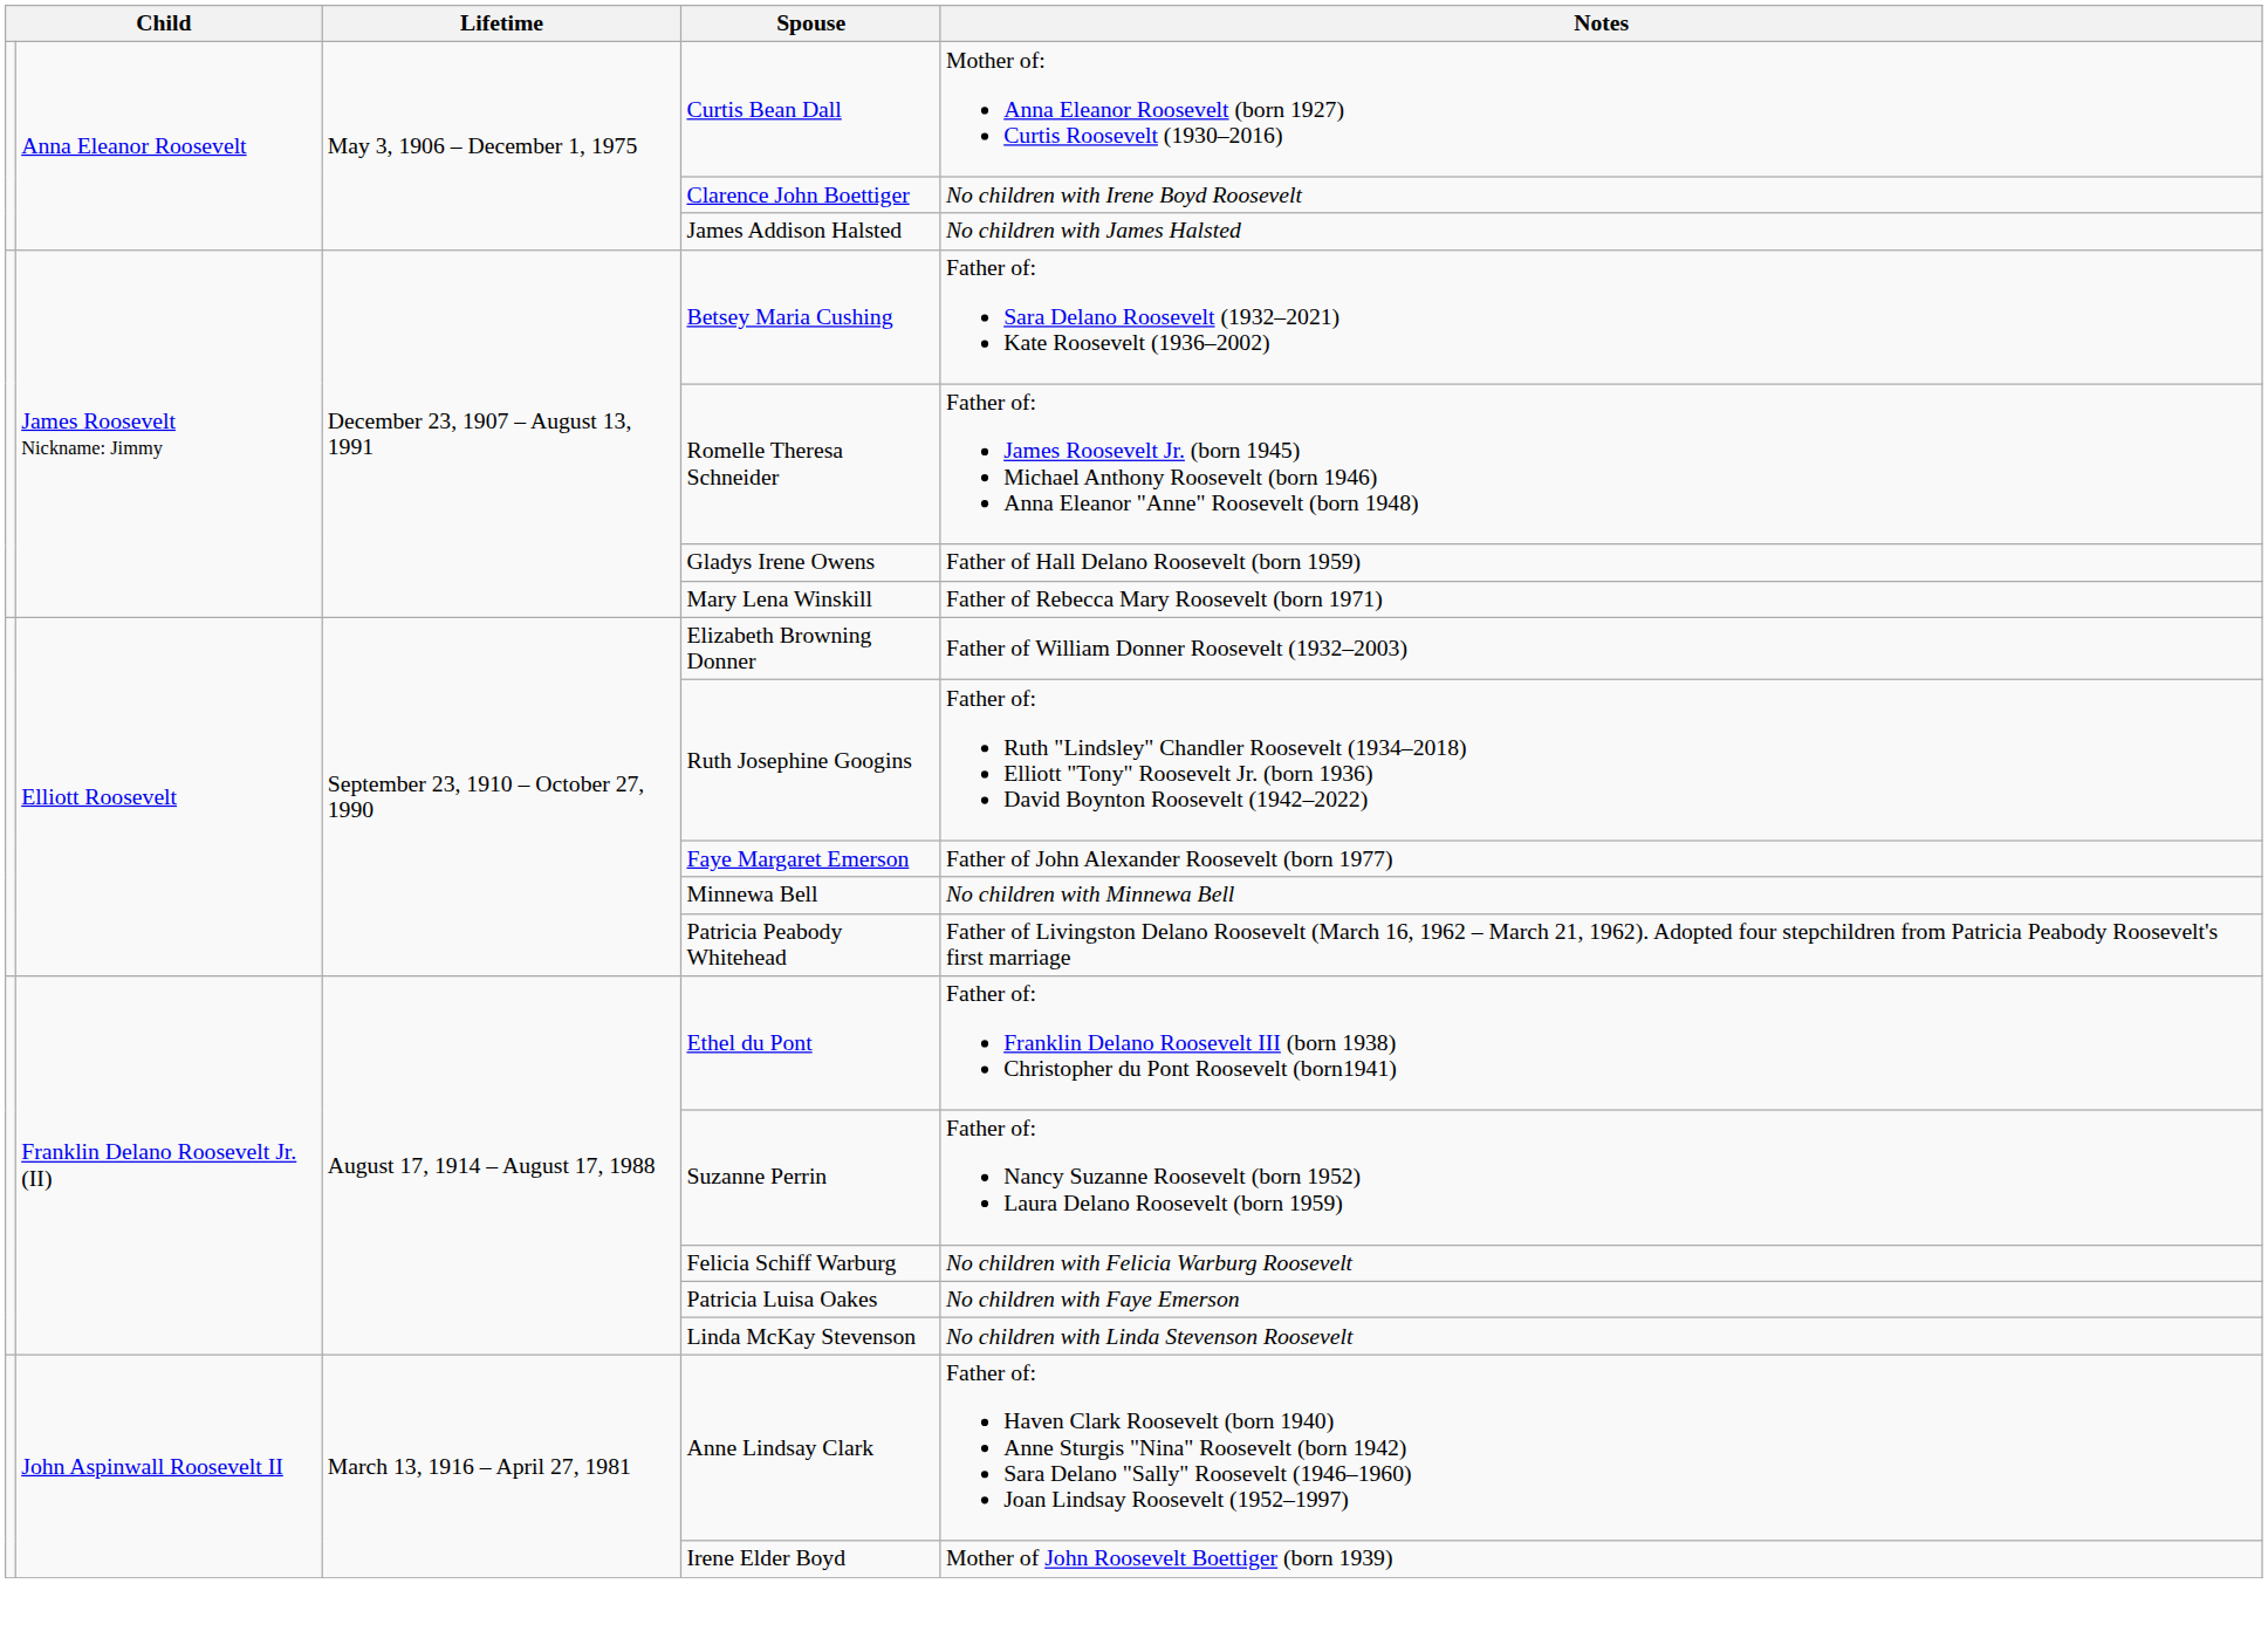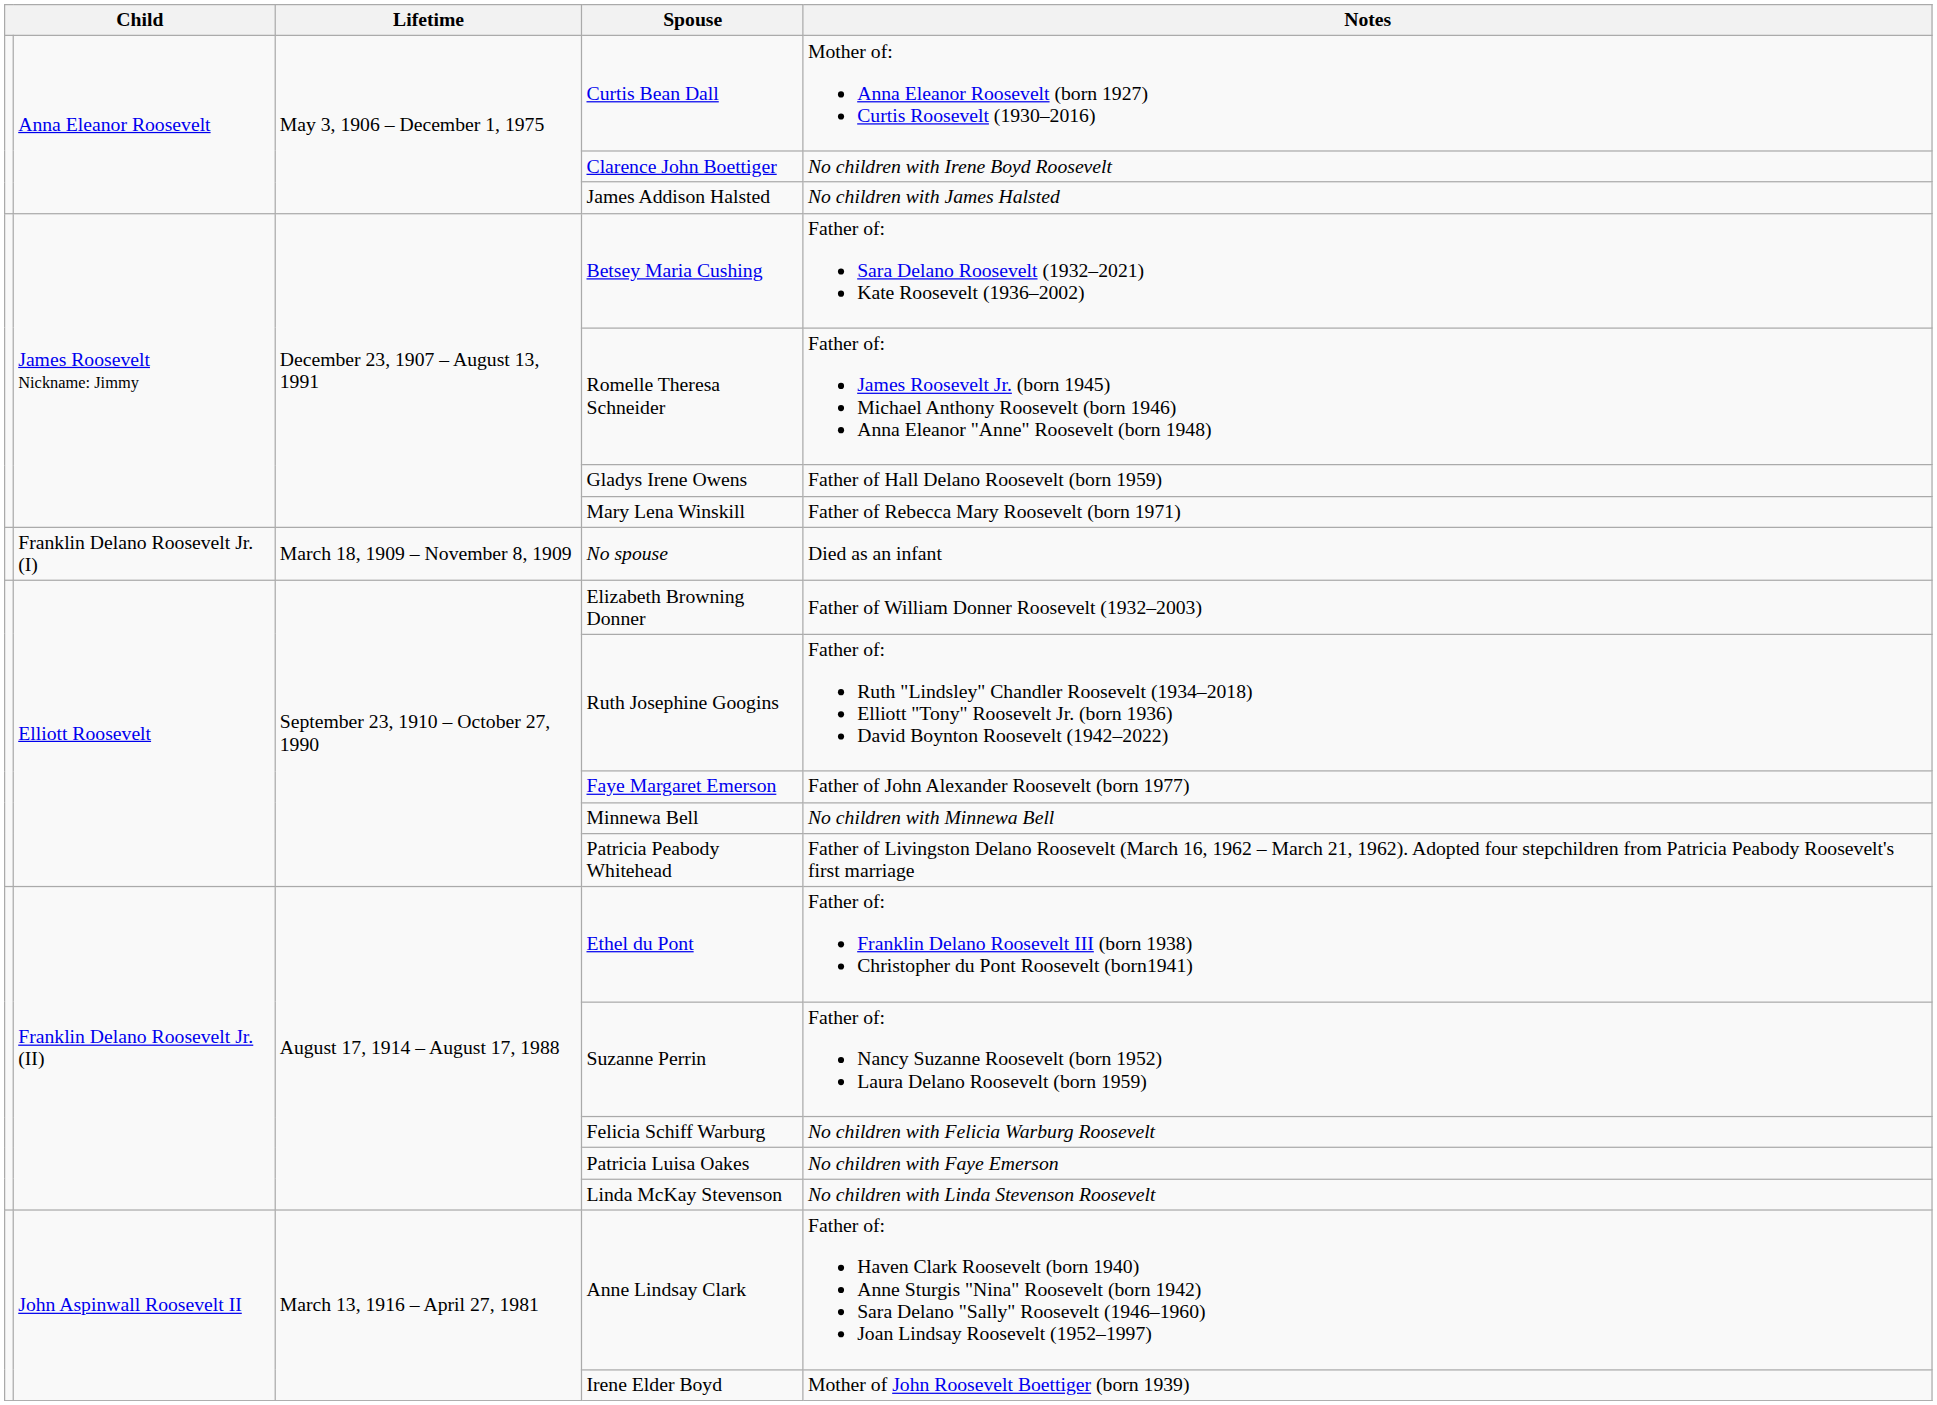 <table class="wikitable">
 <tr>
 <th colspan="2">Child</th>
 <th>Lifetime</th>
 <th>Spouse</th>
 <th>Notes</th>
 </tr>
 <tr>
 <td rowspan="3"></td>
 <td rowspan="3"><a href='#'>Anna Eleanor Roosevelt</a></td>
 <td rowspan="3">May 3, 1906 – December 1, 1975</td>
 <td><a href='#'>Curtis Bean Dall</a></td>
 <td>Mother of:<br><ul><li><a href='#'>Anna Eleanor Roosevelt</a> (born 1927)</li><li><a href='#'>Curtis Roosevelt</a> (1930–2016)</li></ul></td>
 </tr>
 <tr>
 <td><a href='#'>Clarence John Boettiger</a></td>
 <td><em>No children with Irene Boyd Roosevelt</em></td>
 </tr>
 <tr>
 <td>James Addison Halsted</td>
 <td><em>No children with James Halsted</em></td>
 </tr>
 <tr>
 <td rowspan="4"></td>
 <td rowspan="4"><a href='#'>James Roosevelt</a><br><small>Nickname: Jimmy</small></td>
 <td rowspan="4">December 23, 1907 – August 13, 1991</td>
 <td><a href='#'>Betsey Maria Cushing</a></td>
 <td>Father of:<br><ul><li><a href='#'>Sara Delano Roosevelt</a> (1932–2021)</li><li>Kate Roosevelt (1936–2002)</li></ul></td>
 </tr>
 <tr>
 <td>Romelle Theresa Schneider</td>
 <td>Father of:<br><ul><li><a href='#'>James Roosevelt Jr.</a> (born 1945)</li><li>Michael Anthony Roosevelt (born 1946)</li><li>Anna Eleanor "Anne" Roosevelt (born 1948) </li></ul></td>
 </tr>
 <tr>
 <td>Gladys Irene Owens</td>
 <td>Father of Hall Delano Roosevelt (born 1959)</td>
 </tr>
 <tr>
 <td>Mary Lena Winskill</td>
 <td>Father of Rebecca Mary Roosevelt (born 1971)</td>
+</tr>
+<tr>
+<td></td>
+<td>Franklin Delano Roosevelt Jr. (I)</td>
+<td>March 18, 1909 – November 8, 1909</td>
+<td><em>No spouse</em></td>
+<td>Died as an infant</td>
 </tr>
 <tr>
 <td rowspan="5"></td>
 <td rowspan="5"><a href='#'>Elliott Roosevelt</a></td>
 <td rowspan="5">September 23, 1910 – October 27, 1990</td>
 <td>Elizabeth Browning Donner</td>
 <td>Father of William Donner Roosevelt (1932–2003)</td>
 </tr>
 <tr>
 <td>Ruth Josephine Googins</td>
 <td>Father of:<br><ul><li>Ruth "Lindsley" Chandler Roosevelt (1934–2018)</li><li>Elliott "Tony" Roosevelt Jr. (born 1936)</li><li>David Boynton Roosevelt (1942–2022)</li></ul></td>
 </tr>
 <tr>
 <td><a href='#'>Faye Margaret Emerson</a></td>
 <td>Father of John Alexander Roosevelt (born 1977)</td>
 </tr>
 <tr>
 <td>Minnewa Bell</td>
 <td><em>No children with Minnewa Bell</em></td>
 </tr>
 <tr>
 <td>Patricia Peabody Whitehead</td>
 <td>Father of Livingston Delano Roosevelt (March 16, 1962 – March 21, 1962). Adopted four stepchildren from Patricia Peabody Roosevelt's first marriage</td>
 </tr>
 <tr>
 <td rowspan="5"></td>
 <td rowspan="5"><a href='#'>Franklin Delano Roosevelt Jr.</a> (II)</td>
 <td rowspan="5">August 17, 1914 – August 17, 1988</td>
 <td><a href='#'>Ethel du Pont</a></td>
 <td>Father of:<br><ul><li><a href='#'>Franklin Delano Roosevelt III</a> (born 1938)</li><li>Christopher du Pont Roosevelt (born1941)</li></ul></td>
 </tr>
 <tr>
 <td>Suzanne Perrin</td>
 <td>Father of:<br><ul><li>Nancy Suzanne Roosevelt (born 1952)</li><li>Laura Delano Roosevelt (born 1959)</li></ul></td>
 </tr>
 <tr>
 <td>Felicia Schiff Warburg</td>
 <td><em>No children with Felicia Warburg Roosevelt</em></td>
 </tr>
 <tr>
 <td>Patricia Luisa Oakes</td>
 <td><em>No children with Faye Emerson</em></td>
 </tr>
 <tr>
 <td>Linda McKay Stevenson</td>
 <td><em>No children with Linda Stevenson Roosevelt</em></td>
 </tr>
 <tr>
 <td rowspan="2"></td>
 <td rowspan="2"><a href='#'>John Aspinwall Roosevelt II</a></td>
 <td rowspan="2">March 13, 1916 – April 27, 1981</td>
 <td>Anne Lindsay Clark</td>
 <td>Father of:<br><ul><li>Haven Clark Roosevelt (born 1940)</li><li>Anne Sturgis "Nina" Roosevelt (born 1942)</li><li>Sara Delano "Sally" Roosevelt (1946–1960)</li><li>Joan Lindsay Roosevelt (1952–1997)</li></ul></td>
 </tr>
 <tr>
 <td>Irene Elder Boyd</td>
 <td>Mother of <a href='#'>John Roosevelt Boettiger</a> (born 1939)</td>
 </tr>
 </table>
